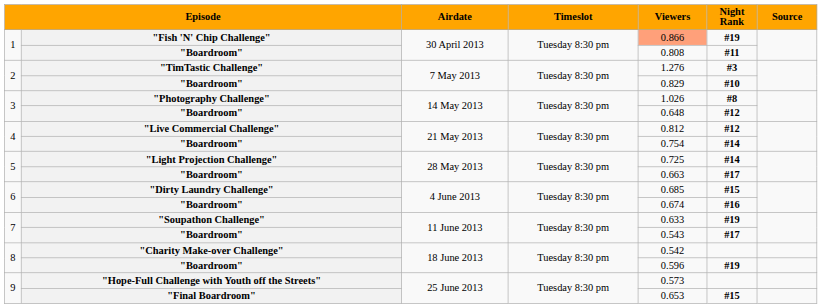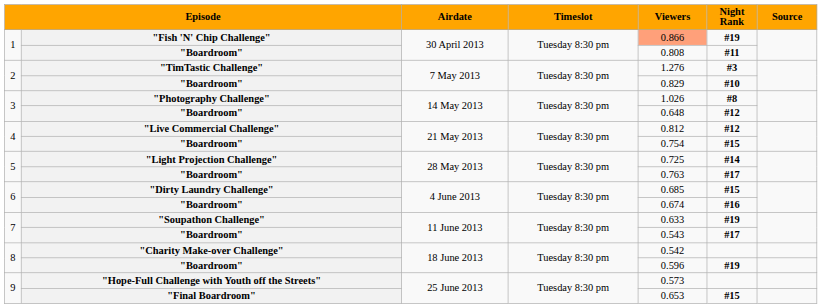 <table class="wikitable plainrowheaders" style="text-align:center; line-height:16px; width:99%;">
 <tr>
 <th scope="col" style="background:orange; color:black;" colspan="2">Episode</th>
 <th scope="col" style="background:orange; color:black;">Airdate</th>
 <th scope="col" style="background:orange; color:black;">Timeslot</th>
 <th scope="col" style="background:orange; color:black;">Viewers<br><small></small></th>
 <th scope="col" style="background:orange; color:black;">Night<br>Rank</th>
 <th scope="col" style="background:orange; color:black;">Source</th>
 </tr>
 <tr>
 <td rowspan="2">1</td>
 <th scope="row" style="text-align:center">"Fish 'N' Chip Challenge"</th>
 <td scope="row" style="text-align:center" rowspan="2">30 April 2013</td>
 <td rowspan="2">Tuesday 8:30 pm</td>
 <td style="background: lightsalmon;">0.866</td>
 <td><strong>#19</strong></td>
 <td rowspan="2"></td>
 </tr>
 <tr>
 <th>"Boardroom"</th>
 <td>0.808</td>
 <td><strong>#11</strong></td>
 </tr>
 <tr>
 <td rowspan="2">2</td>
 <th scope="row" style="text-align:center">"TimTastic Challenge"</th>
 <td scope="row" style="text-align:center" rowspan="2">7 May 2013</td>
 <td rowspan="2">Tuesday 8:30 pm</td>
 <td>1.276</td>
 <td><strong>#3</strong></td>
 <td rowspan="2"></td>
 </tr>
 <tr>
 <th>"Boardroom"</th>
 <td>0.829</td>
 <td><strong>#10</strong></td>
 </tr>
 <tr>
 <td rowspan="2">3</td>
 <th scope="row" style="text-align:center">"Photography Challenge"</th>
 <td scope="row" style="text-align:center" rowspan="2">14 May 2013</td>
 <td rowspan="2">Tuesday 8:30 pm</td>
 <td>1.026</td>
 <td><strong>#8</strong></td>
 <td rowspan="2"></td>
 </tr>
 <tr>
 <th>"Boardroom"</th>
 <td>0.648</td>
 <td><strong>#12</strong></td>
 </tr>
 <tr>
 <td rowspan="2">4</td>
 <th scope="row" style="text-align:center">"Live Commercial Challenge"</th>
 <td scope="row" style="text-align:center" rowspan="2">21 May 2013</td>
 <td rowspan="2">Tuesday 8:30 pm</td>
 <td>0.812</td>
 <td><strong>#12</strong></td>
 <td rowspan="2"></td>
 </tr>
 <tr>
 <th>"Boardroom"</th>
 <td>0.754</td>
-<td><strong>#14</strong></td>
+<td><strong>#15</strong></td>
 </tr>
 <tr>
 <td rowspan="2">5</td>
 <th scope="row" style="text-align:center">"Light Projection Challenge"</th>
 <td scope="row" style="text-align:center" rowspan="2">28 May 2013</td>
 <td rowspan="2">Tuesday 8:30 pm</td>
 <td>0.725</td>
 <td><strong>#14</strong></td>
 <td rowspan="2"></td>
 </tr>
 <tr>
 <th>"Boardroom"</th>
-<td>0.663</td>
+<td>0.763</td>
 <td><strong>#17</strong></td>
 </tr>
 <tr>
 <td rowspan="2">6</td>
 <th scope="row" style="text-align:center">"Dirty Laundry Challenge"</th>
 <td scope="row" style="text-align:center" rowspan="2">4 June 2013</td>
 <td rowspan="2">Tuesday 8:30 pm</td>
 <td>0.685</td>
 <td><strong>#15</strong></td>
 <td rowspan="2"></td>
 </tr>
 <tr>
 <th>"Boardroom"</th>
 <td>0.674</td>
 <td><strong>#16</strong></td>
 </tr>
 <tr>
 <td rowspan="2">7</td>
 <th scope="row" style="text-align:center">"Soupathon Challenge"</th>
 <td scope="row" style="text-align:center" rowspan="2">11 June 2013</td>
 <td rowspan="2">Tuesday 8:30 pm</td>
 <td>0.633</td>
 <td><strong>#19</strong></td>
 <td rowspan="2"></td>
 </tr>
 <tr>
 <th>"Boardroom"</th>
 <td>0.543</td>
 <td><strong>#17</strong></td>
 </tr>
 <tr>
 <td rowspan="2">8</td>
 <th scope="row" style="text-align:center">"Charity Make-over Challenge"</th>
 <td scope="row" style="text-align:center" rowspan="2">18 June 2013</td>
 <td rowspan="2">Tuesday 8:30 pm</td>
 <td>0.542</td>
 <td></td>
 <td></td>
 </tr>
 <tr>
 <th>"Boardroom"</th>
 <td>0.596</td>
 <td><strong>#19</strong></td>
 <td></td>
 </tr>
 <tr>
 <td rowspan="2">9</td>
 <th scope="row" style="text-align:center">"Hope-Full Challenge with Youth off the Streets"</th>
 <td scope="row" style="text-align:center" rowspan="2">25 June 2013</td>
 <td rowspan="2">Tuesday 8:30 pm</td>
 <td>0.573</td>
 <td></td>
 <td></td>
 </tr>
 <tr>
 <th>"Final Boardroom"</th>
 <td>0.653</td>
 <td><strong>#15</strong></td>
 <td></td>
 </tr>
 </table>
